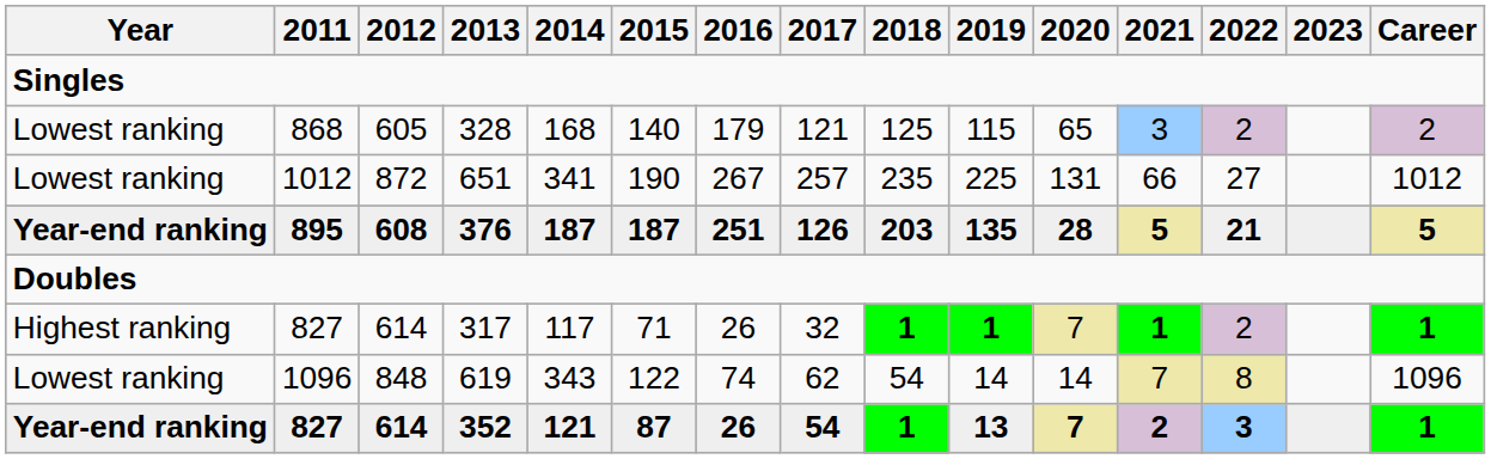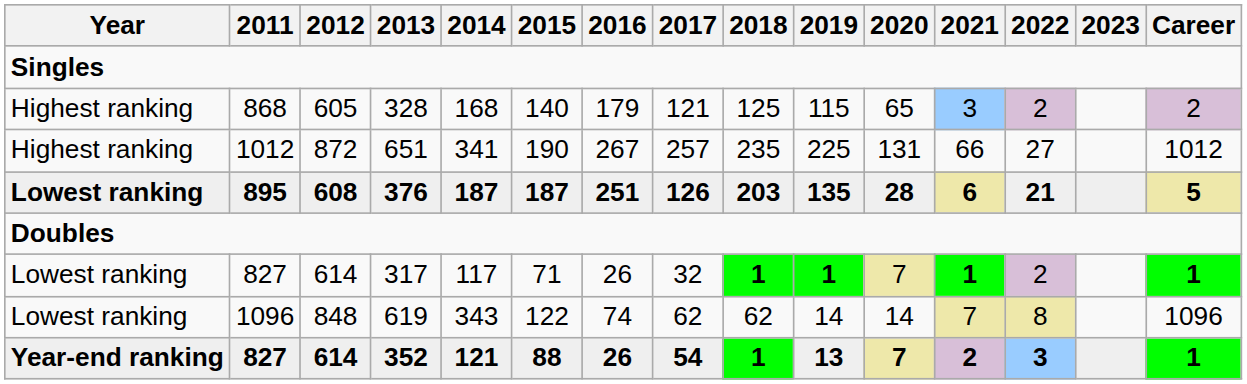 <table class="wikitable" style="text-align:center;">
 <tr>
 <th>Year</th>
 <th>2011</th>
 <th>2012</th>
 <th>2013</th>
 <th>2014</th>
 <th>2015</th>
 <th>2016</th>
 <th>2017</th>
 <th>2018</th>
 <th>2019</th>
 <th>2020</th>
 <th>2021</th>
 <th>2022</th>
 <th>2023</th>
 <th>Career</th>
 </tr>
 <tr>
 <td colspan="15" align="left"><strong>Singles</strong></td>
 </tr>
 <tr>
-<td align="left">Lowest ranking</td>
+<td align="left">Highest ranking</td>
 <td>868</td>
 <td>605</td>
 <td>328</td>
 <td>168</td>
 <td>140</td>
 <td>179</td>
 <td>121</td>
 <td>125</td>
 <td>115</td>
 <td>65</td>
 <td bgcolor=#9cf>3</td>
 <td bgcolor=thistle>2</td>
 <td></td>
 <td bgcolor="thistle">2</td>
 </tr>
 <tr>
-<td align="left">Lowest ranking</td>
+<td align="left">Highest ranking</td>
 <td>1012</td>
 <td>872</td>
 <td>651</td>
 <td>341</td>
 <td>190</td>
 <td>267</td>
 <td>257</td>
 <td>235</td>
 <td>225</td>
 <td>131</td>
 <td>66</td>
 <td>27</td>
 <td></td>
 <td>1012</td>
 </tr>
 <tr style=background:#efefef;font-weight:bold>
-<td align="left">Year-end ranking</td>
+<td align="left">Lowest ranking</td>
 <td>895</td>
 <td>608</td>
 <td>376</td>
 <td>187</td>
 <td>187</td>
 <td>251</td>
 <td>126</td>
 <td>203</td>
 <td>135</td>
 <td>28</td>
-<td bgcolor=eee8aa>5</td>
+<td bgcolor=eee8aa>6</td>
 <td>21</td>
 <td></td>
 <td bgcolor="eee8aa">5</td>
 </tr>
 <tr>
 <td colspan="15" align="left"><strong>Doubles</strong></td>
 </tr>
 <tr>
-<td align="left">Highest ranking</td>
+<td align="left">Lowest ranking</td>
 <td>827</td>
 <td>614</td>
 <td>317</td>
 <td>117</td>
 <td>71</td>
 <td>26</td>
 <td>32</td>
 <td bgcolor=lime><strong>1</strong></td>
 <td bgcolor=lime><strong>1</strong></td>
 <td bgcolor=eee8aa>7</td>
 <td bgcolor=lime><strong>1</strong></td>
 <td bgcolor=thistle>2</td>
 <td></td>
 <td bgcolor="lime"><strong>1</strong></td>
 </tr>
 <tr>
 <td align="left">Lowest ranking</td>
 <td>1096</td>
 <td>848</td>
 <td>619</td>
 <td>343</td>
 <td>122</td>
 <td>74</td>
 <td>62</td>
-<td>54</td>
+<td>62</td>
 <td>14</td>
 <td>14</td>
 <td bgcolor=eee8aa>7</td>
 <td bgcolor=eee8aa>8</td>
 <td></td>
 <td>1096</td>
 </tr>
 <tr style=background:#efefef;font-weight:bold>
 <td align="left">Year-end ranking</td>
 <td>827</td>
 <td>614</td>
 <td>352</td>
 <td>121</td>
-<td>87</td>
+<td>88</td>
 <td>26</td>
 <td>54</td>
 <td bgcolor=lime><strong>1</strong></td>
 <td>13</td>
 <td bgcolor=eee8aa>7</td>
 <td bgcolor=thistle>2</td>
 <td bgcolor=#9cf>3</td>
 <td></td>
 <td bgcolor="lime"><strong>1</strong></td>
 </tr>
 </table>
